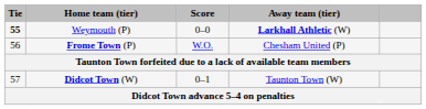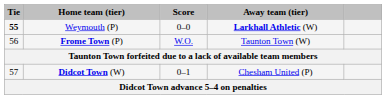 <table class="wikitable" style="width: 600px; background:WhiteSmoke; text-align:center; font-size:90%">
 <tr>
 <td scope="col" style="width:  5.00%; background:silver;"><strong>Tie</strong></td>
 <td scope="col" style="width: 36.25%; background:silver;"><strong>Home team (tier)</strong></td>
 <td scope="col" style="width: 12.50%; background:silver;"><strong>Score</strong></td>
 <td scope="col" style="width: 36.25%; background:silver;"><strong>Away team (tier)</strong></td>
 <td scope="col" style="width: 10.00%; background:silver;"><strong></strong></td>
 </tr>
 <tr>
 <td><strong>55</strong></td>
 <td><a href='#'>Weymouth</a> (P)</td>
 <td>0–0</td>
 <td><strong><a href='#'>Larkhall Athletic</a></strong> (W)</td>
 <td></td>
 </tr>
 <tr>
 <td>56</td>
 <td><strong><a href='#'>Frome Town</a></strong> (P)</td>
 <td><a href='#'>W.O.</a></td>
-<td><a href='#'>Chesham United</a> (P)</td>
+<td><a href='#'>Taunton Town</a> (W)</td>
 <td></td>
 </tr>
 <tr>
 <th colspan="5">Taunton Town forfeited due to a lack of available team members</th>
 </tr>
 <tr>
 <td>57</td>
 <td><strong><a href='#'>Didcot Town</a></strong> (W)</td>
 <td>0–1</td>
-<td><a href='#'>Taunton Town</a> (W)</td>
+<td><a href='#'>Chesham United</a> (P)</td>
 <td></td>
 </tr>
 <tr>
 <th colspan="5">Didcot Town advance 5–4 on penalties</th>
 </tr>
 </table>
